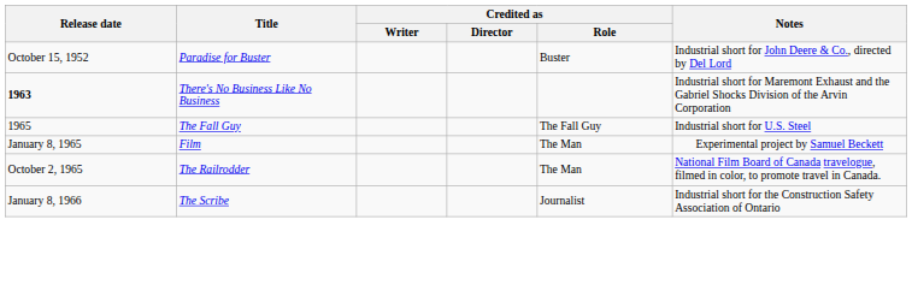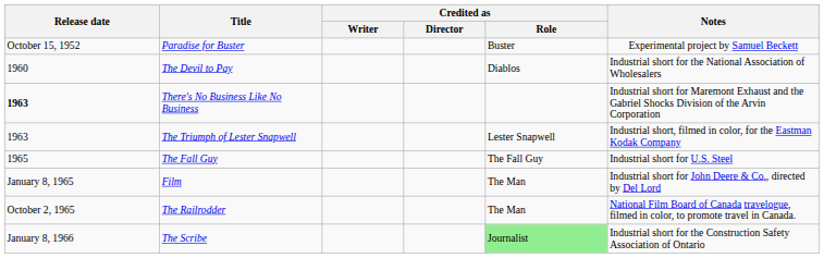 <table class=wikitable style="text-align:center">
 <tr>
 <th style="width:19%;" rowspan="2">Release date</th>
 <th style="width:20%;" rowspan="2">Title</th>
 <th colspan=3>Credited as</th>
 <th rowspan=2>Notes</th>
 </tr>
 <tr>
 <th style="width:10%;">Writer</th>
 <th style="width:10%;">Director</th>
 <th style="width:15%;">Role</th>
 </tr>
 <tr>
 <td align=left>October 15, 1952</td>
 <td align=left><em><a href='#'>Paradise for Buster</a></em></td>
 <td></td>
 <td></td>
 <td align=left>Buster</td>
-<td align=left>Industrial short for <a href='#'>John Deere & Co.</a>, directed by <a href='#'>Del Lord</a></td>
+<td>Experimental project by <a href='#'>Samuel Beckett</a></td>
+</tr>
+<tr>
+<td align=left>1960</td>
+<td align=left><em><a href='#'>The Devil to Pay</a></em></td>
+<td></td>
+<td></td>
+<td align=left>Diablos</td>
+<td align=left>Industrial short for the National Association of Wholesalers</td>
 </tr>
 <tr>
 <td align=left><strong>1963</strong></td>
 <td align=left><em><a href='#'>There's No Business Like No Business</a></em></td>
 <td></td>
 <td></td>
 <td align=left></td>
 <td align=left>Industrial short for Maremont Exhaust and the Gabriel Shocks Division of the Arvin Corporation</td>
+</tr>
+<tr>
+<td align=left>1963</td>
+<td align="left"><em><a href='#'>The Triumph of Lester Snapwell</a></em></td>
+<td></td>
+<td></td>
+<td align=left>Lester Snapwell</td>
+<td align=left>Industrial short, filmed in color, for the <a href='#'>Eastman Kodak Company</a></td>
 </tr>
 <tr>
 <td align=left>1965</td>
 <td align=left><em><a href='#'>The Fall Guy</a></em></td>
 <td></td>
 <td></td>
 <td align=left>The Fall Guy</td>
 <td align=left>Industrial short for <a href='#'>U.S. Steel</a></td>
 </tr>
 <tr>
 <td align=left>January 8, 1965</td>
 <td align=left><em><a href='#'>Film</a></em></td>
 <td></td>
 <td></td>
 <td align=left>The Man</td>
-<td>Experimental project by <a href='#'>Samuel Beckett</a></td>
+<td align=left>Industrial short for <a href='#'>John Deere & Co.</a>, directed by <a href='#'>Del Lord</a></td>
 </tr>
 <tr>
 <td align=left>October 2, 1965</td>
 <td align=left><em><a href='#'>The Railrodder</a></em></td>
 <td></td>
 <td></td>
 <td align=left>The Man</td>
 <td align=left><a href='#'>National Film Board of Canada</a> <a href='#'>travelogue</a>, filmed in color, to promote travel in Canada.</td>
 </tr>
 <tr>
 <td align=left>January 8, 1966</td>
 <td align=left><em><a href='#'>The Scribe</a></em></td>
 <td></td>
 <td></td>
-<td align=left>Journalist</td>
+<td align=left style="background: lightgreen;">Journalist</td>
 <td align=left>Industrial short for the Construction Safety Association of Ontario</td>
 </tr>
 </table>
